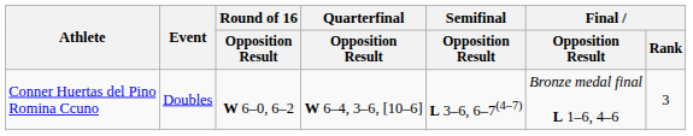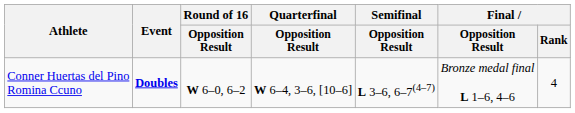 <table class=wikitable style=font-size:90%;text-align:center>
 <tr>
 <th rowspan=2>Athlete</th>
 <th rowspan=2>Event</th>
 <th>Round of 16</th>
 <th>Quarterfinal</th>
 <th>Semifinal</th>
 <th colspan=2>Final / </th>
 </tr>
 <tr style=font-size:95%>
 <th>Opposition<br>Result</th>
 <th>Opposition<br>Result</th>
 <th>Opposition<br>Result</th>
 <th>Opposition<br>Result</th>
 <th>Rank</th>
 </tr>
 <tr>
 <td align=left><a href='#'>Conner Huertas del Pino</a><br><a href='#'>Romina Ccuno</a></td>
-<td align=left><a href='#'>Doubles</a></td>
+<td align=left><strong><a href='#'>Doubles</a></strong></td>
 <td><br><strong>W</strong> 6–0, 6–2</td>
 <td><br><strong>W</strong> 6–4, 3–6, [10–6]</td>
 <td><br><strong>L</strong> 3–6, 6–7<sup>(4–7)</sup></td>
 <td><em>Bronze medal final</em><br><br><strong>L</strong> 1–6, 4–6</td>
-<td>3</td>
+<td>4</td>
 </tr>
 </table>
